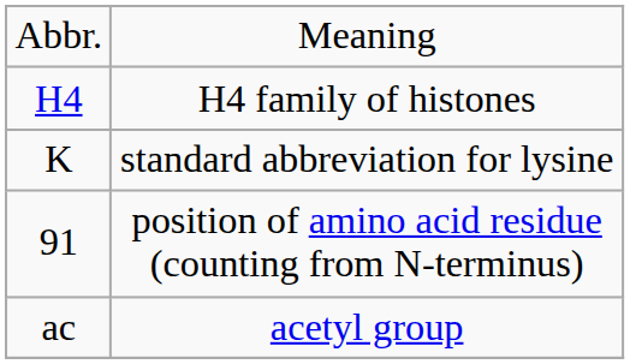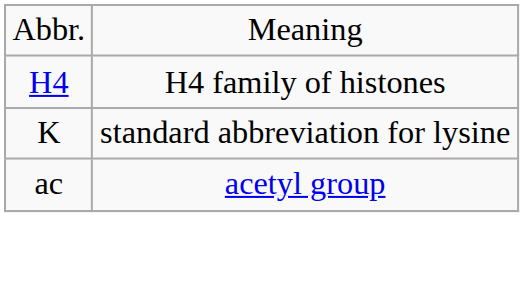 <table class="wikitable" style="text-align:center">
 <tr>
 <td>Abbr.</td>
 <td>Meaning</td>
 </tr>
 <tr>
 <td><a href='#'>H4</a></td>
 <td>H4 family of histones</td>
 </tr>
 <tr>
 <td>K</td>
 <td>standard abbreviation for lysine</td>
 </tr>
 <tr>
-<td>91</td>
-<td>position of <a href='#'>amino acid residue</a> <br>(counting from N-terminus)</td>
-</tr>
-<tr>
 <td>ac</td>
 <td><a href='#'>acetyl group</a></td>
 </tr>
 <tr>
 </tr>
 </table>
